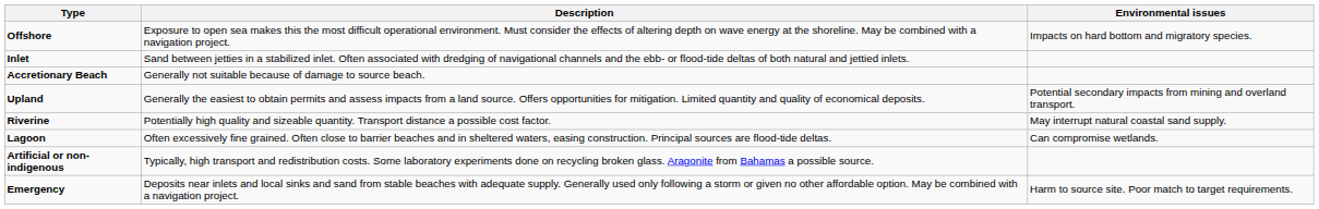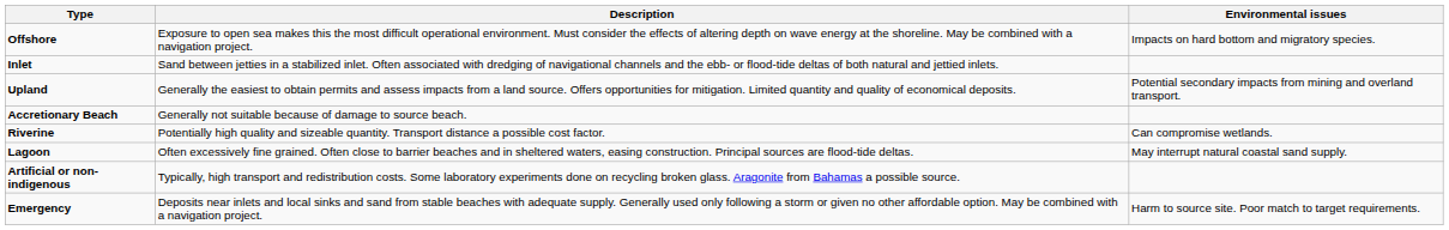 <table class="wikitable">
 <tr>
 <th>Type</th>
 <th>Description</th>
 <th>Environmental issues</th>
 </tr>
 <tr>
 <td><strong>Offshore</strong></td>
 <td>Exposure to open sea makes this the most difficult operational environment.  Must consider the effects of altering depth on wave energy at the shoreline.  May be combined with a navigation project.</td>
 <td>Impacts on hard bottom and migratory species.</td>
 </tr>
 <tr>
 <td><strong>Inlet</strong></td>
 <td>Sand between jetties in a stabilized inlet.  Often associated with dredging of navigational channels and the ebb- or flood-tide deltas of both natural and jettied inlets.</td>
 <td></td>
 </tr>
 <tr>
+<td><strong>Upland</strong></td>
+<td>Generally the easiest to obtain permits and assess impacts from a land source. Offers opportunities for mitigation. Limited quantity and quality of economical deposits.</td>
+<td>Potential secondary impacts from mining and overland transport.</td>
+</tr>
+<tr>
 <td><strong>Accretionary Beach</strong></td>
 <td>Generally not suitable because of damage to source beach.</td>
 <td></td>
 </tr>
 <tr>
-<td><strong>Upland</strong></td>
-<td>Generally the easiest to obtain permits and assess impacts from a land source. Offers opportunities for mitigation. Limited quantity and quality of economical deposits.</td>
-<td>Potential secondary impacts from mining and overland transport.</td>
-</tr>
-<tr>
 <td><strong>Riverine</strong></td>
 <td>Potentially high quality and sizeable quantity. Transport distance a possible cost factor.</td>
-<td>May interrupt natural coastal sand supply.</td>
+<td>Can compromise wetlands.</td>
 </tr>
 <tr>
 <td><strong>Lagoon</strong></td>
 <td>Often excessively fine grained. Often close to barrier beaches and in sheltered waters, easing construction. Principal sources are flood-tide deltas.</td>
-<td>Can compromise wetlands.</td>
+<td>May interrupt natural coastal sand supply.</td>
 </tr>
 <tr>
 <td><strong>Artificial or non-indigenous</strong></td>
 <td>Typically, high transport and redistribution costs.  Some laboratory experiments done on recycling broken glass. <a href='#'>Aragonite</a> from <a href='#'>Bahamas</a> a possible source.</td>
 <td></td>
 </tr>
 <tr>
 <td><strong>Emergency</strong></td>
 <td>Deposits near inlets and local sinks and sand from stable beaches with adequate supply. Generally used only following a storm or given no other affordable option.  May be combined with a navigation project.</td>
 <td>Harm to source site. Poor match to target requirements.</td>
 </tr>
 </table>
